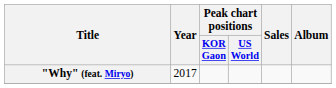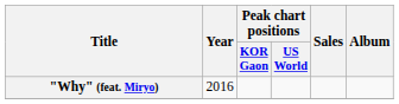 <table class="wikitable plainrowheaders" style="text-align:center">
 <tr>
 <th scope="col" rowspan="2" style="width:14em;">Title</th>
 <th scope="col" rowspan="2">Year</th>
 <th scope="col" colspan="2">Peak chart positions</th>
 <th scope="col" rowspan="2">Sales</th>
 <th scope="col" rowspan="2">Album</th>
 </tr>
 <tr>
 <th style="text-align:center; width:30px; font-size:90%;"><a href='#'>KOR<br>Gaon</a></th>
 <th style="text-align:center; width:30px; font-size:90%;"><a href='#'>US<br>World</a></th>
 </tr>
 <tr>
 <th scope="row">"Why" <small>(feat. <a href='#'>Miryo</a>)</small></th>
-<td>2017</td>
+<td>2016</td>
 <td></td>
 <td></td>
 <td></td>
 <td></td>
 </tr>
 <tr>
 </tr>
 </table>
